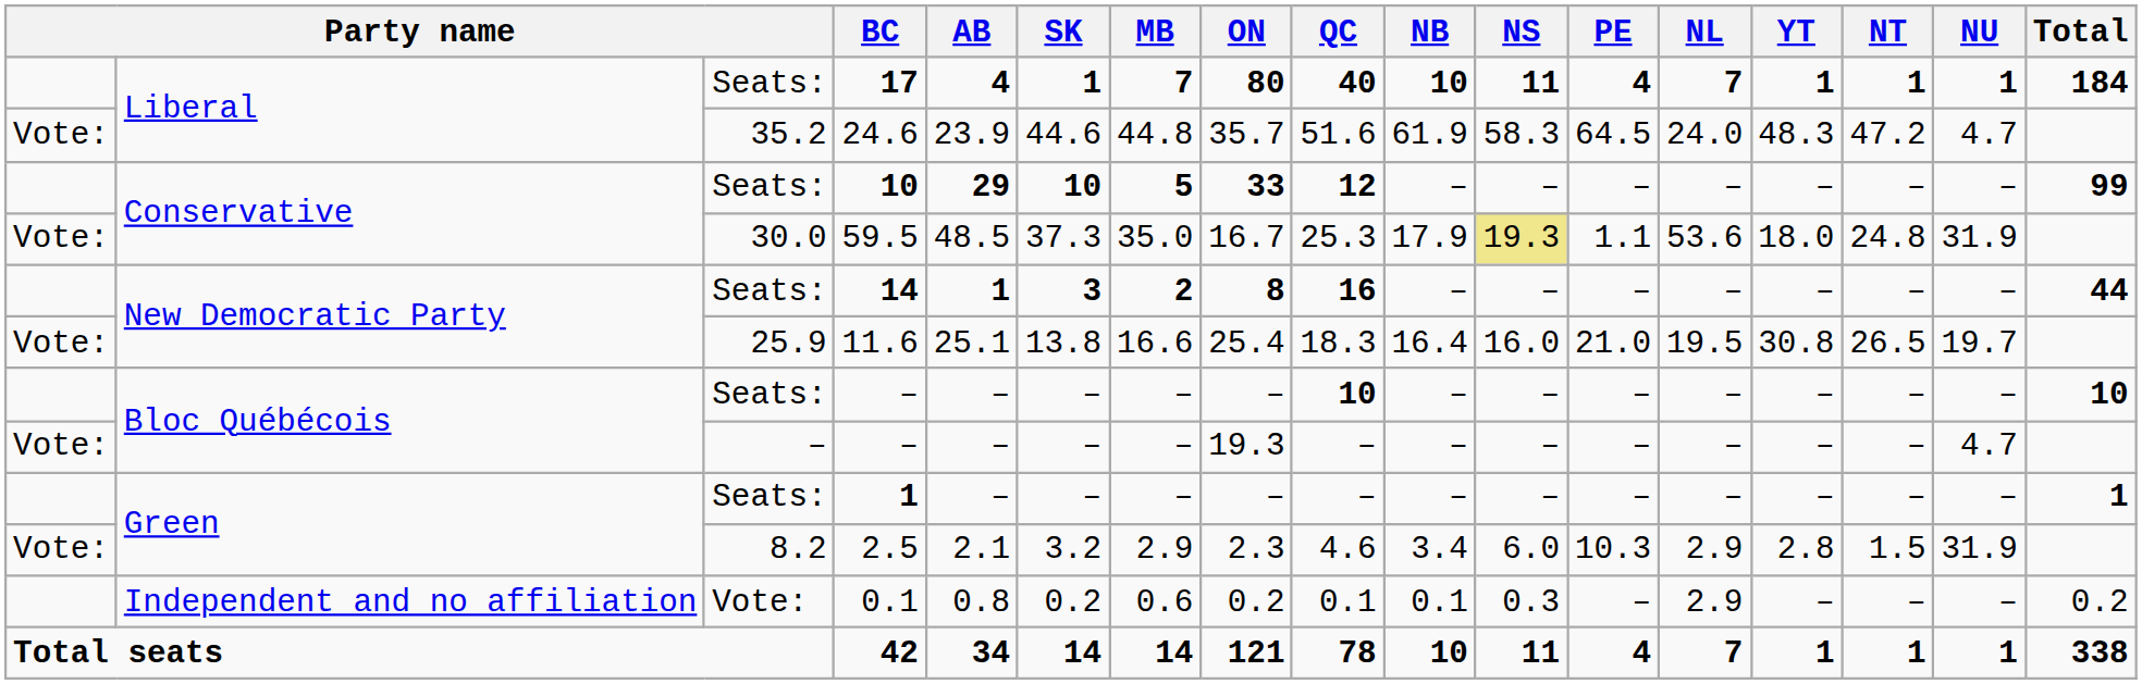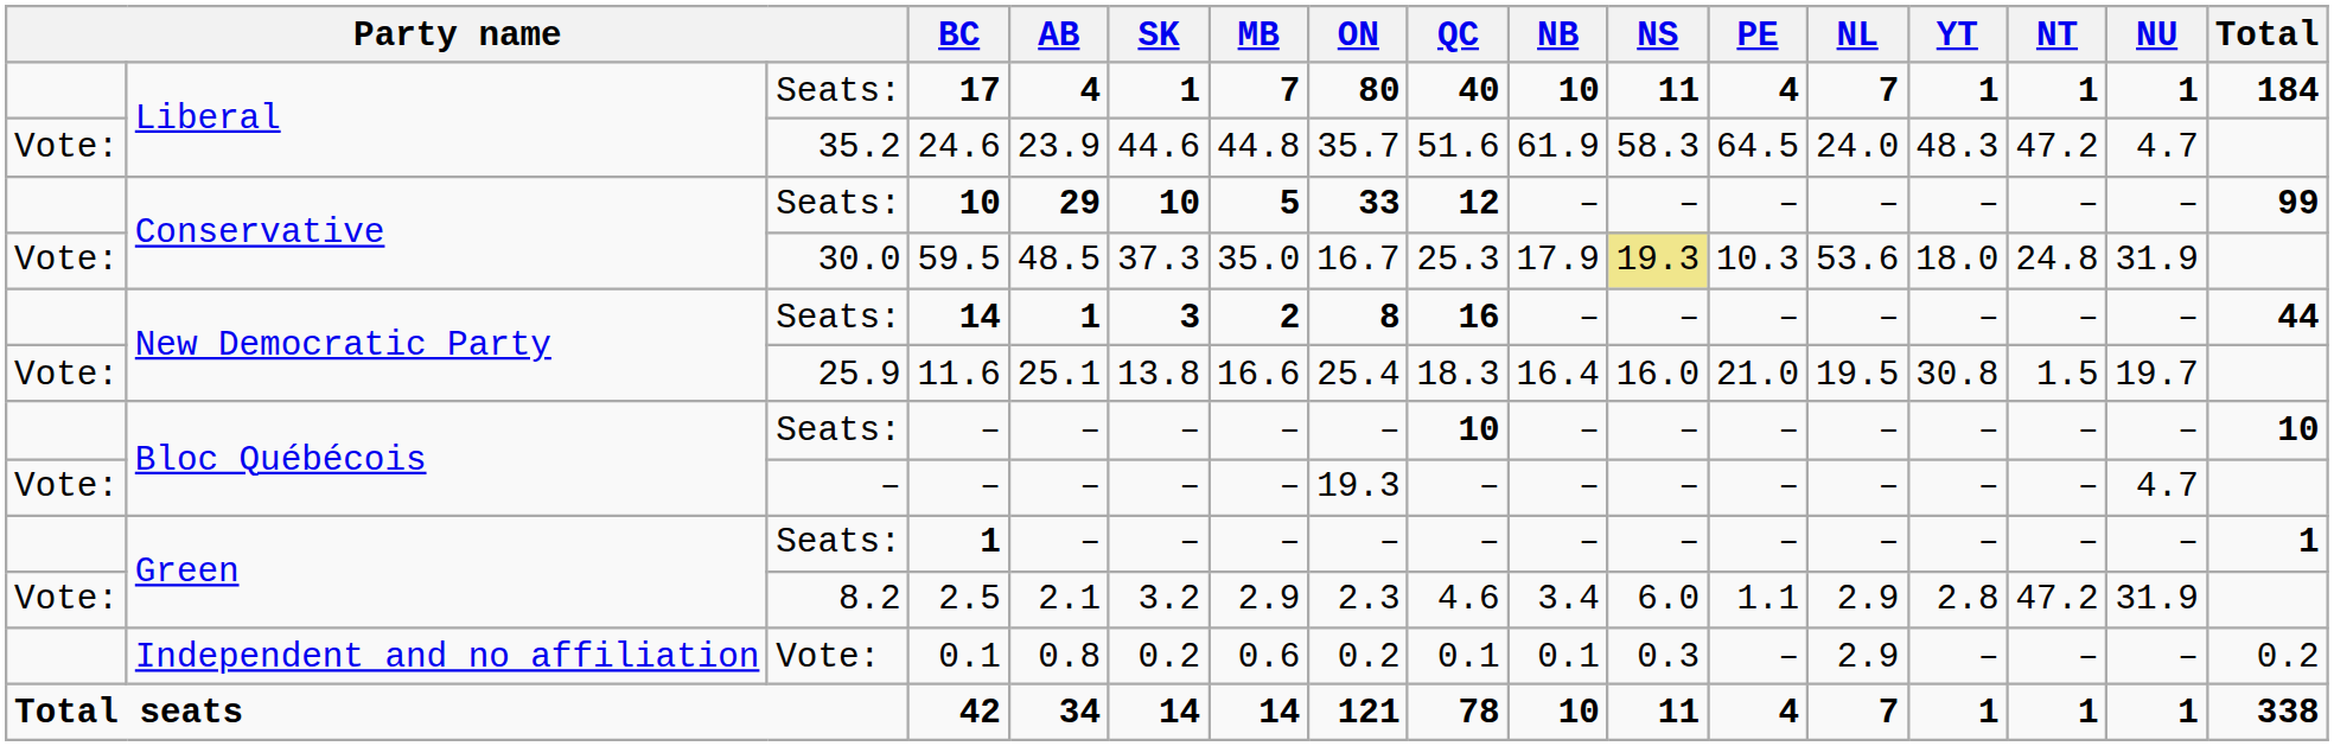 <table class="wikitable" style="text-align:right;">
 <tr>
 <th colspan="3">Party name</th>
 <th><a href='#'>BC</a></th>
 <th><a href='#'>AB</a></th>
 <th><a href='#'>SK</a></th>
 <th><a href='#'>MB</a></th>
 <th><a href='#'>ON</a></th>
 <th><a href='#'>QC</a></th>
 <th><a href='#'>NB</a></th>
 <th><a href='#'>NS</a></th>
 <th><a href='#'>PE</a></th>
 <th><a href='#'>NL</a></th>
 <th><a href='#'>YT</a></th>
 <th><a href='#'>NT</a></th>
 <th><a href='#'>NU</a></th>
 <th>Total</th>
 </tr>
 <tr>
 <td>    </td>
 <td style="text-align:left;" rowspan="2"><a href='#'>Liberal</a></td>
 <td style="text-align:left;">Seats:</td>
 <td><strong>17</strong></td>
 <td><strong>4</strong></td>
 <td><strong>1</strong></td>
 <td><strong>7</strong></td>
 <td><strong>80</strong></td>
 <td><strong>40</strong></td>
 <td><strong>10</strong></td>
 <td><strong>11</strong></td>
 <td><strong>4</strong></td>
 <td><strong>7</strong></td>
 <td><strong>1</strong></td>
 <td><strong>1</strong></td>
 <td><strong>1</strong></td>
 <td><strong>184</strong></td>
 </tr>
 <tr>
 <td style="text-align:left;">Vote:</td>
 <td>35.2</td>
 <td>24.6</td>
 <td>23.9</td>
 <td>44.6</td>
 <td>44.8</td>
 <td>35.7</td>
 <td>51.6</td>
 <td>61.9</td>
 <td>58.3</td>
 <td>64.5</td>
 <td>24.0</td>
 <td>48.3</td>
 <td>47.2</td>
 <td>4.7</td>
 </tr>
 <tr>
 <td>    </td>
 <td style="text-align:left;" rowspan="2"><a href='#'>Conservative</a></td>
 <td style="text-align:left;">Seats:</td>
 <td><strong>10</strong></td>
 <td><strong>29</strong></td>
 <td><strong>10</strong></td>
 <td><strong>5</strong></td>
 <td><strong>33</strong></td>
 <td><strong>12</strong></td>
 <td>–</td>
 <td>–</td>
 <td>–</td>
 <td>–</td>
 <td>–</td>
 <td>–</td>
 <td>–</td>
 <td><strong>99</strong></td>
 </tr>
 <tr>
 <td style="text-align:left;">Vote:</td>
 <td>30.0</td>
 <td>59.5</td>
 <td>48.5</td>
 <td>37.3</td>
 <td>35.0</td>
 <td>16.7</td>
 <td>25.3</td>
 <td>17.9</td>
 <td style="background: khaki;">19.3</td>
-<td>1.1</td>
+<td>10.3</td>
 <td>53.6</td>
 <td>18.0</td>
 <td>24.8</td>
 <td>31.9</td>
 </tr>
 <tr>
 <td>    </td>
 <td style="text-align:left;" rowspan="2"><a href='#'>New Democratic Party</a></td>
 <td style="text-align:left;">Seats:</td>
 <td><strong>14</strong></td>
 <td><strong>1</strong></td>
 <td><strong>3</strong></td>
 <td><strong>2</strong></td>
 <td><strong>8</strong></td>
 <td><strong>16</strong></td>
 <td>–</td>
 <td>–</td>
 <td>–</td>
 <td>–</td>
 <td>–</td>
 <td>–</td>
 <td>–</td>
 <td><strong>44</strong></td>
 </tr>
 <tr>
 <td style="text-align:left;">Vote:</td>
 <td>25.9</td>
 <td>11.6</td>
 <td>25.1</td>
 <td>13.8</td>
 <td>16.6</td>
 <td>25.4</td>
 <td>18.3</td>
 <td>16.4</td>
 <td>16.0</td>
 <td>21.0</td>
 <td>19.5</td>
 <td>30.8</td>
-<td>26.5</td>
+<td>1.5</td>
 <td>19.7</td>
 </tr>
 <tr>
 <td>    </td>
 <td style="text-align:left;" rowspan="2"><a href='#'>Bloc Québécois</a></td>
 <td style="text-align:left;">Seats:</td>
 <td>–</td>
 <td>–</td>
 <td>–</td>
 <td>–</td>
 <td>–</td>
 <td><strong>10</strong></td>
 <td>–</td>
 <td>–</td>
 <td>–</td>
 <td>–</td>
 <td>–</td>
 <td>–</td>
 <td>–</td>
 <td><strong>10</strong></td>
 </tr>
 <tr>
 <td style="text-align:left;">Vote:</td>
 <td>–</td>
 <td>–</td>
 <td>–</td>
 <td>–</td>
 <td>–</td>
 <td>19.3</td>
 <td>–</td>
 <td>–</td>
 <td>–</td>
 <td>–</td>
 <td>–</td>
 <td>–</td>
 <td>–</td>
 <td>4.7</td>
 </tr>
 <tr>
 <td>    </td>
 <td style="text-align:left;" rowspan="2"><a href='#'>Green</a></td>
 <td style="text-align:left;">Seats:</td>
 <td><strong>1</strong></td>
 <td>–</td>
 <td>–</td>
 <td>–</td>
 <td>–</td>
 <td>–</td>
 <td>–</td>
 <td>–</td>
 <td>–</td>
 <td>–</td>
 <td>–</td>
 <td>–</td>
 <td>–</td>
 <td><strong>1</strong></td>
 </tr>
 <tr>
 <td style="text-align:left;">Vote:</td>
 <td>8.2</td>
 <td>2.5</td>
 <td>2.1</td>
 <td>3.2</td>
 <td>2.9</td>
 <td>2.3</td>
 <td>4.6</td>
 <td>3.4</td>
 <td>6.0</td>
-<td>10.3</td>
+<td>1.1</td>
 <td>2.9</td>
 <td>2.8</td>
-<td>1.5</td>
+<td>47.2</td>
 <td>31.9</td>
 </tr>
 <tr>
 <td>    </td>
 <td style="text-align:left;"><a href='#'>Independent and no affiliation</a></td>
 <td style="text-align:left;">Vote:</td>
 <td>0.1</td>
 <td>0.8</td>
 <td>0.2</td>
 <td>0.6</td>
 <td>0.2</td>
 <td>0.1</td>
 <td>0.1</td>
 <td>0.3</td>
 <td>–</td>
 <td>2.9</td>
 <td>–</td>
 <td>–</td>
 <td>–</td>
 <td>0.2</td>
 </tr>
 <tr>
 <td style="text-align:left;" colspan="3"><strong>Total seats</strong></td>
 <td><strong>42</strong></td>
 <td><strong>34</strong></td>
 <td><strong>14</strong></td>
 <td><strong>14</strong></td>
 <td><strong>121</strong></td>
 <td><strong>78</strong></td>
 <td><strong>10</strong></td>
 <td><strong>11</strong></td>
 <td><strong>4</strong></td>
 <td><strong>7</strong></td>
 <td><strong>1</strong></td>
 <td><strong>1</strong></td>
 <td><strong>1</strong></td>
 <td><strong>338</strong></td>
 </tr>
 </table>
